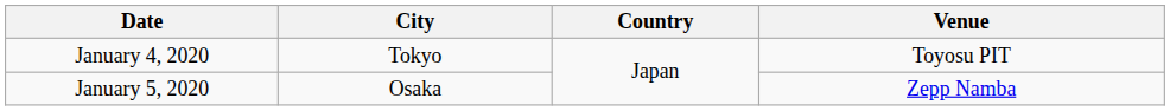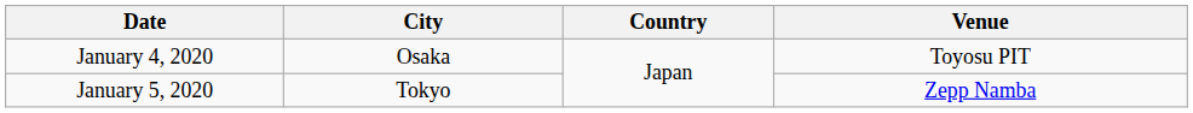 <table class="wikitable" style="text-align:center;">
 <tr>
 <th width="200">Date</th>
 <th width="200">City</th>
 <th width="150">Country</th>
 <th width="300">Venue</th>
 </tr>
 <tr>
 <td>January 4, 2020</td>
-<td>Tokyo</td>
+<td>Osaka</td>
 <td rowspan="2">Japan</td>
 <td>Toyosu PIT</td>
 </tr>
 <tr>
 <td>January 5, 2020</td>
-<td>Osaka</td>
+<td>Tokyo</td>
 <td><a href='#'>Zepp Namba</a></td>
 </tr>
 </table>
